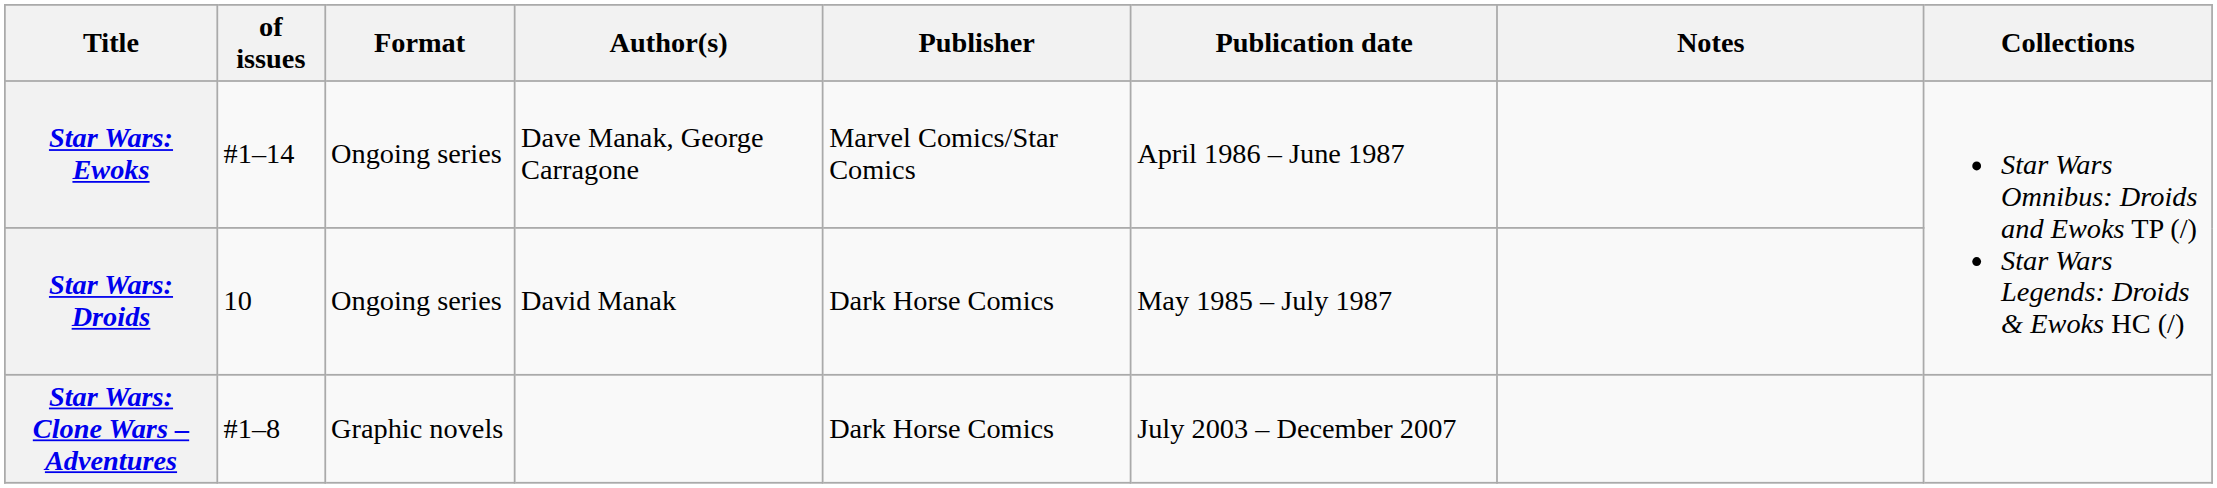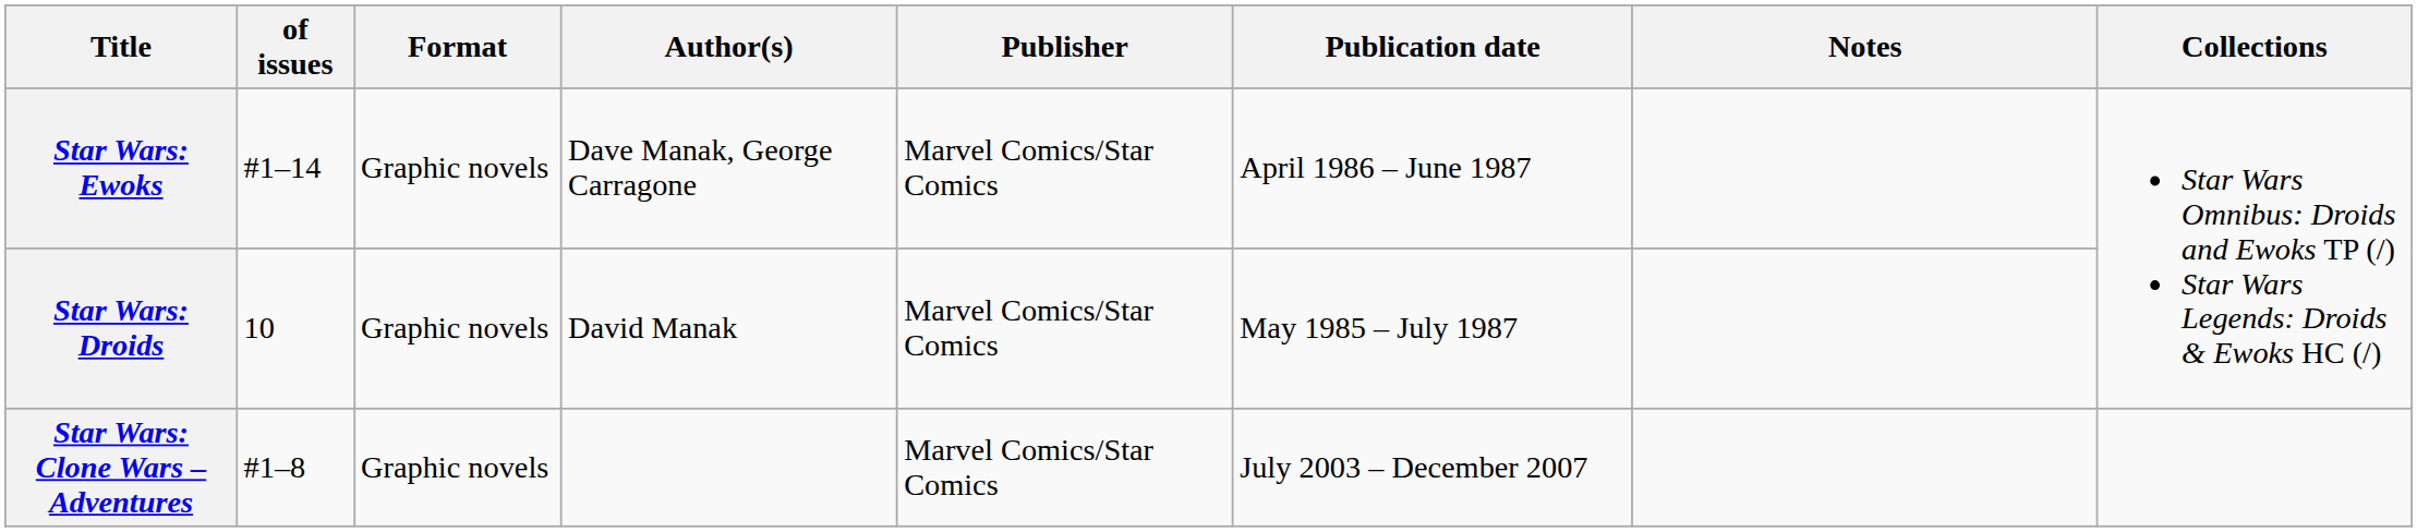 <table class="wikitable">
 <tr>
 <th>Title</th>
 <th style="width:40pt"> of issues</th>
 <th style="width:75pt">Format</th>
 <th style="width:125pt">Author(s)</th>
 <th style="width:125pt">Publisher</th>
 <th style="width:150pt">Publication date</th>
 <th style="width:175pt">Notes</th>
 <th>Collections</th>
 </tr>
 <tr>
 <th><em><a href='#'>Star Wars: Ewoks</a></em></th>
 <td>#1–14</td>
-<td>Ongoing series</td>
+<td>Graphic novels</td>
 <td>Dave Manak, George Carragone</td>
 <td>Marvel Comics/Star Comics</td>
 <td>April 1986 – June 1987</td>
 <td></td>
 <td rowspan="2"><br><ul><li><em>Star Wars Omnibus: Droids and Ewoks</em> TP (/)</li><li><em>Star Wars Legends: Droids & Ewoks</em> HC (/)</li></ul></td>
 </tr>
 <tr>
 <th><em><a href='#'>Star Wars: Droids</a></em></th>
 <td>10</td>
-<td>Ongoing series</td>
+<td>Graphic novels</td>
 <td>David Manak</td>
-<td>Dark Horse Comics</td>
+<td>Marvel Comics/Star Comics</td>
 <td>May 1985 – July 1987</td>
 <td></td>
 </tr>
 <tr>
 <th><em><a href='#'>Star Wars: Clone Wars – Adventures</a></em></th>
 <td>#1–8</td>
 <td>Graphic novels</td>
 <td></td>
-<td>Dark Horse Comics</td>
+<td>Marvel Comics/Star Comics</td>
 <td>July 2003 – December 2007</td>
 <td></td>
 <td></td>
 </tr>
 </table>
